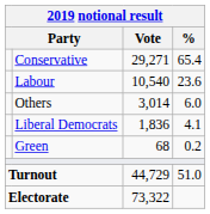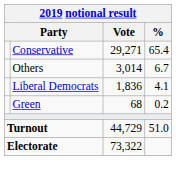 <table class="wikitable">
 <tr>
 <th colspan="4"><a href='#'>2019</a> <a href='#'>notional result</a></th>
 </tr>
 <tr>
 <th bgcolor="#DDDDFF" width="130px" colspan="2">Party</th>
 <th bgcolor="#DDDDFF" width="50px">Vote</th>
 <th bgcolor="#DDDDFF" width="30px">%</th>
 </tr>
 <tr>
 <td></td>
 <td><a href='#'>Conservative</a></td>
 <td align=right>29,271</td>
 <td align=right>65.4</td>
 </tr>
 <tr>
 <td></td>
-<td><a href='#'>Labour</a></td>
-<td align=right>10,540</td>
-<td align=right>23.6</td>
-</tr>
-<tr>
-<td></td>
 <td>Others</td>
 <td align=right>3,014</td>
-<td align=right>6.0</td>
+<td align=right>6.7</td>
 </tr>
 <tr>
 <td></td>
 <td><a href='#'>Liberal Democrats</a></td>
 <td align=right>1,836</td>
 <td align=right>4.1</td>
 </tr>
 <tr>
 <td></td>
 <td><a href='#'>Green</a></td>
 <td align=right>68</td>
 <td align=right>0.2</td>
 </tr>
 <tr>
 <td colspan="4" bgcolor="#EAECF0"></td>
 </tr>
 <tr>
 <td colspan="2"><strong>Turnout</strong></td>
 <td align=right>44,729</td>
 <td align=right>51.0</td>
 </tr>
 <tr>
 <td colspan="2"><strong>Electorate</strong></td>
 <td align=right>73,322</td>
 </tr>
 </table>
